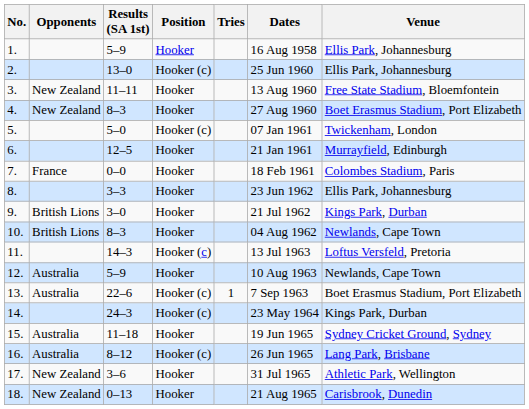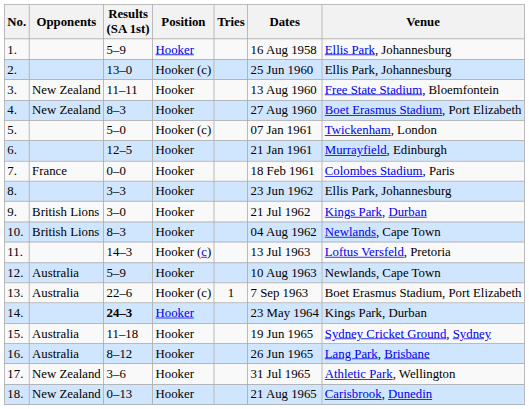 <table class="wikitable sortable">
 <tr>
 <th>No.</th>
 <th>Opponents</th>
 <th>Results<br>(SA 1st)</th>
 <th>Position</th>
 <th>Tries</th>
 <th>Dates</th>
 <th>Venue</th>
 </tr>
 <tr>
 <td>1.</td>
 <td></td>
 <td>5–9</td>
 <td><a href='#'>Hooker</a></td>
 <td></td>
 <td>16 Aug 1958</td>
 <td><a href='#'>Ellis Park</a>, Johannesburg</td>
 </tr>
 <tr style="background: #D0E6FF;">
 <td>2.</td>
 <td></td>
 <td>13–0</td>
 <td>Hooker (c)</td>
 <td></td>
 <td>25 Jun 1960</td>
 <td>Ellis Park, Johannesburg</td>
 </tr>
 <tr>
 <td>3.</td>
 <td> New Zealand</td>
 <td>11–11</td>
 <td>Hooker</td>
 <td></td>
 <td>13 Aug 1960</td>
 <td><a href='#'>Free State Stadium</a>, Bloemfontein</td>
 </tr>
 <tr style="background: #D0E6FF;">
 <td>4.</td>
 <td> New Zealand</td>
 <td>8–3</td>
 <td>Hooker</td>
 <td></td>
 <td>27 Aug 1960</td>
 <td><a href='#'>Boet Erasmus Stadium</a>, Port Elizabeth</td>
 </tr>
 <tr>
 <td>5.</td>
 <td></td>
 <td>5–0</td>
 <td>Hooker (c)</td>
 <td></td>
 <td>07 Jan 1961</td>
 <td><a href='#'>Twickenham</a>, London</td>
 </tr>
 <tr style="background: #D0E6FF;">
 <td>6.</td>
 <td></td>
 <td>12–5</td>
 <td>Hooker</td>
 <td></td>
 <td>21 Jan 1961</td>
 <td><a href='#'>Murrayfield</a>, Edinburgh</td>
 </tr>
 <tr>
 <td>7.</td>
 <td> France</td>
 <td>0–0</td>
 <td>Hooker</td>
 <td></td>
 <td>18 Feb 1961</td>
 <td><a href='#'>Colombes Stadium</a>, Paris</td>
 </tr>
 <tr style="background: #D0E6FF;">
 <td>8.</td>
 <td></td>
 <td>3–3</td>
 <td>Hooker</td>
 <td></td>
 <td>23 Jun 1962</td>
 <td>Ellis Park, Johannesburg</td>
 </tr>
 <tr>
 <td>9.</td>
 <td> British Lions</td>
 <td>3–0</td>
 <td>Hooker</td>
 <td></td>
 <td>21 Jul 1962</td>
 <td><a href='#'>Kings Park</a>, <a href='#'>Durban</a></td>
 </tr>
 <tr style="background: #D0E6FF;">
 <td>10.</td>
 <td> British Lions</td>
 <td>8–3</td>
 <td>Hooker</td>
 <td></td>
 <td>04 Aug 1962</td>
 <td><a href='#'>Newlands</a>, Cape Town</td>
 </tr>
 <tr>
 <td>11.</td>
 <td></td>
 <td>14–3</td>
 <td>Hooker (<a href='#'>c</a>)</td>
 <td></td>
 <td>13 Jul 1963</td>
 <td><a href='#'>Loftus Versfeld</a>, Pretoria</td>
 </tr>
 <tr style="background: #D0E6FF;">
 <td>12.</td>
 <td> Australia</td>
 <td>5–9</td>
 <td>Hooker</td>
 <td></td>
 <td>10 Aug 1963</td>
 <td>Newlands, Cape Town</td>
 </tr>
 <tr>
 <td>13.</td>
 <td> Australia</td>
 <td>22–6</td>
 <td>Hooker (c)</td>
 <td align="center">1</td>
 <td>7 Sep 1963</td>
 <td>Boet Erasmus Stadium, Port Elizabeth</td>
 </tr>
 <tr style="background: #D0E6FF;">
 <td>14.</td>
 <td></td>
-<td>24–3</td>
-<td>Hooker (c)</td>
+<td><strong>24–3</strong></td>
+<td><a href='#'>Hooker</a></td>
 <td></td>
 <td>23 May 1964</td>
 <td>Kings Park, Durban</td>
 </tr>
 <tr>
 <td>15.</td>
 <td> Australia</td>
 <td>11–18</td>
 <td>Hooker</td>
 <td></td>
 <td>19 Jun 1965</td>
 <td><a href='#'>Sydney Cricket Ground</a>, <a href='#'>Sydney</a></td>
 </tr>
 <tr style="background: #D0E6FF;">
 <td>16.</td>
 <td> Australia</td>
 <td>8–12</td>
-<td>Hooker (c)</td>
+<td>Hooker</td>
 <td></td>
 <td>26 Jun 1965</td>
 <td><a href='#'>Lang Park</a>, <a href='#'>Brisbane</a></td>
 </tr>
 <tr>
 <td>17.</td>
 <td> New Zealand</td>
 <td>3–6</td>
 <td>Hooker</td>
 <td></td>
 <td>31 Jul 1965</td>
 <td><a href='#'>Athletic Park</a>, Wellington</td>
 </tr>
 <tr style="background: #D0E6FF;">
 <td>18.</td>
 <td> New Zealand</td>
 <td>0–13</td>
 <td>Hooker</td>
 <td></td>
 <td>21 Aug 1965</td>
 <td><a href='#'>Carisbrook</a>, <a href='#'>Dunedin</a></td>
 </tr>
 </table>
